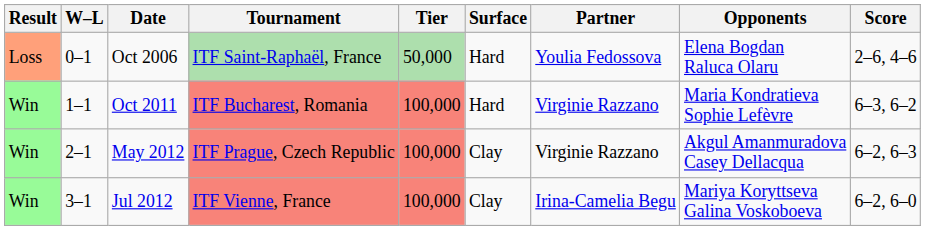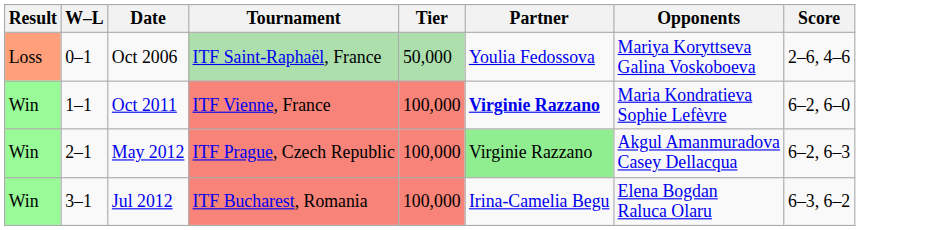 <table class="sortable wikitable">
 <tr>
 <th>Result</th>
 <th class="unsortable">W–L</th>
 <th>Date</th>
 <th>Tournament</th>
 <th>Tier</th>
-<th>Surface</th>
 <th>Partner</th>
 <th>Opponents</th>
 <th class="unsortable">Score</th>
 </tr>
 <tr>
 <td bgcolor="#ffa07a">Loss</td>
 <td>0–1</td>
 <td>Oct 2006</td>
 <td bgcolor="#addfad"><a href='#'>ITF Saint-Raphaël</a>, France</td>
 <td bgcolor="#addfad">50,000</td>
-<td>Hard</td>
 <td> <a href='#'>Youlia Fedossova</a></td>
-<td> <a href='#'>Elena Bogdan</a> <br>  <a href='#'>Raluca Olaru</a></td>
+<td> <a href='#'>Mariya Koryttseva</a> <br>  <a href='#'>Galina Voskoboeva</a></td>
 <td>2–6, 4–6</td>
 </tr>
 <tr>
 <td bgcolor="#98FB98">Win</td>
 <td>1–1</td>
 <td><a href='#'>Oct 2011</a></td>
-<td bgcolor="#f88379"><a href='#'>ITF Bucharest</a>, Romania</td>
+<td bgcolor="#f88379"><a href='#'>ITF Vienne</a>, France</td>
 <td bgcolor="#f88379">100,000</td>
-<td>Hard</td>
-<td> <a href='#'>Virginie Razzano</a></td>
+<td><strong> <a href='#'>Virginie Razzano</a></strong></td>
 <td> <a href='#'>Maria Kondratieva</a> <br>  <a href='#'>Sophie Lefèvre</a></td>
-<td>6–3, 6–2</td>
+<td>6–2, 6–0</td>
 </tr>
 <tr>
 <td bgcolor="#98FB98">Win</td>
 <td>2–1</td>
 <td><a href='#'>May 2012</a></td>
 <td bgcolor="#f88379"><a href='#'>ITF Prague</a>, Czech Republic</td>
 <td bgcolor="#f88379">100,000</td>
-<td>Clay</td>
-<td> Virginie Razzano</td>
+<td style="background: lightgreen;"> Virginie Razzano</td>
 <td> <a href='#'>Akgul Amanmuradova</a> <br>  <a href='#'>Casey Dellacqua</a></td>
 <td>6–2, 6–3</td>
 </tr>
 <tr>
 <td bgcolor="#98FB98">Win</td>
 <td>3–1</td>
 <td><a href='#'>Jul 2012</a></td>
-<td bgcolor="#f88379"><a href='#'>ITF Vienne</a>, France</td>
+<td bgcolor="#f88379"><a href='#'>ITF Bucharest</a>, Romania</td>
 <td bgcolor="#f88379">100,000</td>
-<td>Clay</td>
 <td> <a href='#'>Irina-Camelia Begu</a></td>
-<td> <a href='#'>Mariya Koryttseva</a> <br>  <a href='#'>Galina Voskoboeva</a></td>
-<td>6–2, 6–0</td>
+<td> <a href='#'>Elena Bogdan</a> <br>  <a href='#'>Raluca Olaru</a></td>
+<td>6–3, 6–2</td>
 </tr>
 </table>
